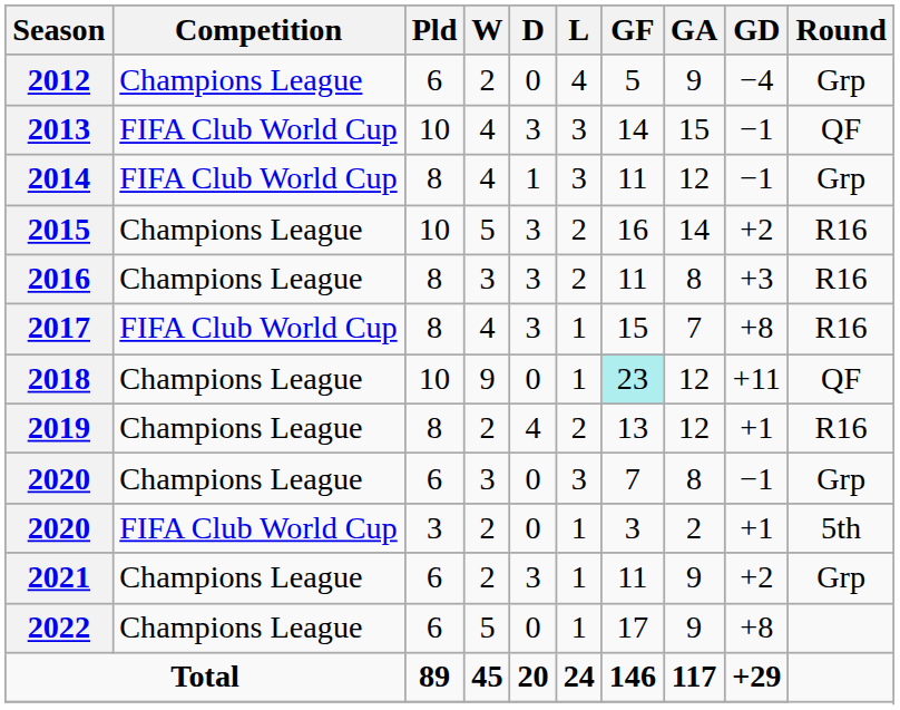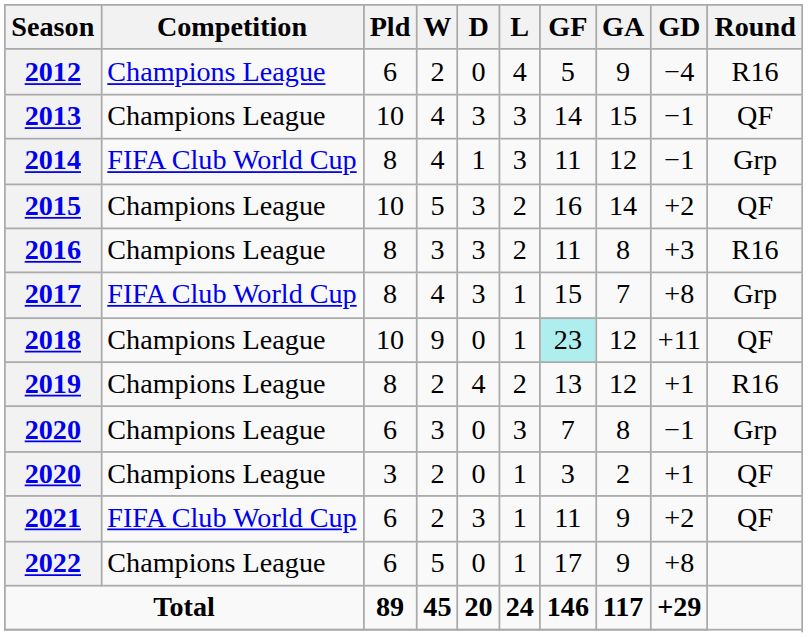 <table class="wikitable plainrowheaders sortable" style="text-align:center;">
 <tr>
 <th scope="col">Season</th>
 <th scope="col">Competition</th>
 <th scope="col">Pld</th>
 <th scope="col">W</th>
 <th scope="col">D</th>
 <th scope="col">L</th>
 <th scope="col">GF</th>
 <th scope="col">GA</th>
 <th scope="col">GD</th>
 <th scope="col">Round</th>
 </tr>
 <tr>
 <th scope="row" style="text-align:center"><a href='#'>2012</a></th>
 <td align=left><a href='#'>Champions League</a></td>
 <td>6</td>
 <td>2</td>
 <td>0</td>
 <td>4</td>
 <td>5</td>
 <td>9</td>
 <td>−4</td>
-<td>Grp</td>
+<td>R16</td>
 </tr>
 <tr>
 <th scope="row" style="text-align:center"><a href='#'>2013</a></th>
-<td align=left><a href='#'>FIFA Club World Cup</a></td>
+<td align=left>Champions League</td>
 <td>10</td>
 <td>4</td>
 <td>3</td>
 <td>3</td>
 <td>14</td>
 <td>15</td>
 <td>−1</td>
 <td>QF</td>
 </tr>
 <tr>
 <th scope="row" style="text-align:center"><a href='#'>2014</a></th>
 <td align=left><a href='#'>FIFA Club World Cup</a></td>
 <td>8</td>
 <td>4</td>
 <td>1</td>
 <td>3</td>
 <td>11</td>
 <td>12</td>
 <td>−1</td>
 <td>Grp</td>
 </tr>
 <tr>
 <th scope="row" style="text-align:center"><a href='#'>2015</a></th>
 <td align=left>Champions League</td>
 <td>10</td>
 <td>5</td>
 <td>3</td>
 <td>2</td>
 <td>16</td>
 <td>14</td>
 <td>+2</td>
-<td>R16</td>
+<td>QF</td>
 </tr>
 <tr>
 <th scope="row" style="text-align:center"><a href='#'>2016</a></th>
 <td align=left>Champions League</td>
 <td>8</td>
 <td>3</td>
 <td>3</td>
 <td>2</td>
 <td>11</td>
 <td>8</td>
 <td>+3</td>
 <td>R16</td>
 </tr>
 <tr>
 <th scope="row" style="text-align:center"><a href='#'>2017</a></th>
 <td align=left><a href='#'>FIFA Club World Cup</a></td>
 <td>8</td>
 <td>4</td>
 <td>3</td>
 <td>1</td>
 <td>15</td>
 <td>7</td>
 <td>+8</td>
-<td>R16</td>
+<td>Grp</td>
 </tr>
 <tr>
 <th scope="row" style="text-align:center"><a href='#'>2018</a></th>
 <td align=left>Champions League</td>
 <td>10</td>
 <td>9</td>
 <td>0</td>
 <td>1</td>
 <td style="background: paleturquoise;">23</td>
 <td>12</td>
 <td>+11</td>
 <td>QF</td>
 </tr>
 <tr>
 <th scope="row" style="text-align:center"><a href='#'>2019</a></th>
 <td align=left>Champions League</td>
 <td>8</td>
 <td>2</td>
 <td>4</td>
 <td>2</td>
 <td>13</td>
 <td>12</td>
 <td>+1</td>
 <td>R16</td>
 </tr>
 <tr>
 <th scope="row" style="text-align:center"><a href='#'>2020</a></th>
 <td align=left>Champions League</td>
 <td>6</td>
 <td>3</td>
 <td>0</td>
 <td>3</td>
 <td>7</td>
 <td>8</td>
 <td>−1</td>
 <td>Grp</td>
 </tr>
 <tr>
 <th scope="row" style="text-align:center"><a href='#'>2020</a></th>
-<td align=left><a href='#'>FIFA Club World Cup</a></td>
+<td align=left>Champions League</td>
 <td>3</td>
 <td>2</td>
 <td>0</td>
 <td>1</td>
 <td>3</td>
 <td>2</td>
 <td>+1</td>
-<td>5th</td>
+<td>QF</td>
 </tr>
 <tr>
 <th scope="row" style="text-align:center"><a href='#'>2021</a></th>
-<td align=left>Champions League</td>
+<td align=left><a href='#'>FIFA Club World Cup</a></td>
 <td>6</td>
 <td>2</td>
 <td>3</td>
 <td>1</td>
 <td>11</td>
 <td>9</td>
 <td>+2</td>
-<td>Grp</td>
+<td>QF</td>
 </tr>
 <tr>
 <th scope="row" style="text-align:center"><a href='#'>2022</a></th>
 <td align=left>Champions League</td>
 <td>6</td>
 <td>5</td>
 <td>0</td>
 <td>1</td>
 <td>17</td>
 <td>9</td>
 <td>+8</td>
 <td></td>
 </tr>
 <tr>
 <td colspan=2 align-"center"><strong>Total</strong></td>
 <td><strong>89</strong></td>
 <td><strong>45</strong></td>
 <td><strong>20</strong></td>
 <td><strong>24</strong></td>
 <td><strong>146</strong></td>
 <td><strong>117</strong></td>
 <td><strong>+29</strong></td>
 </tr>
 <tr>
 </tr>
 </table>
